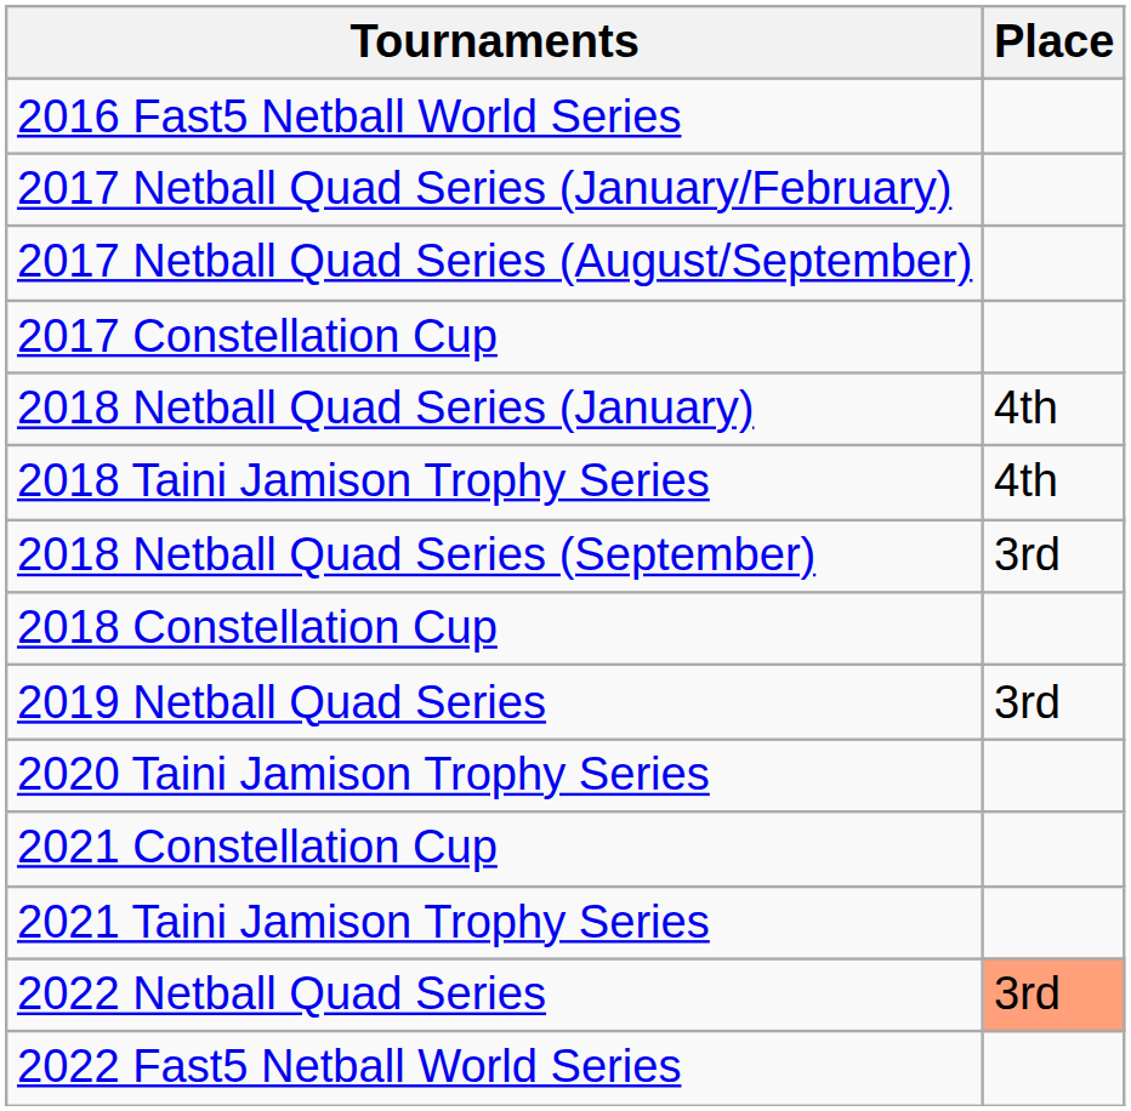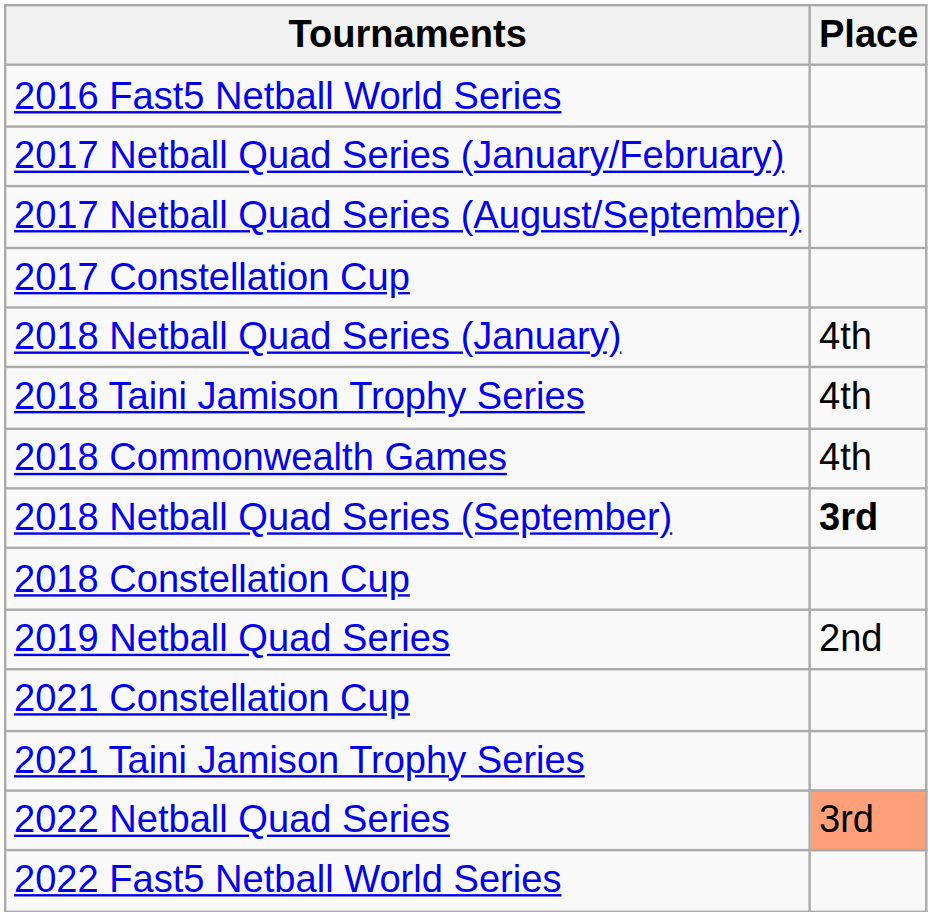 <table class="wikitable collapsible">
 <tr>
 <th>Tournaments</th>
 <th>Place</th>
 </tr>
 <tr>
 <td><a href='#'>2016 Fast5 Netball World Series</a></td>
 <td></td>
 </tr>
 <tr>
 <td><a href='#'>2017 Netball Quad Series (January/February)</a></td>
 <td></td>
 </tr>
 <tr>
 <td><a href='#'>2017 Netball Quad Series (August/September)</a></td>
 <td></td>
 </tr>
 <tr>
 <td><a href='#'>2017 Constellation Cup</a></td>
 <td></td>
 </tr>
 <tr>
 <td><a href='#'>2018 Netball Quad Series (January)</a></td>
 <td>4th</td>
 </tr>
 <tr>
 <td><a href='#'>2018 Taini Jamison Trophy Series</a></td>
 <td>4th</td>
 </tr>
 <tr>
+<td><a href='#'>2018 Commonwealth Games</a></td>
+<td>4th</td>
+</tr>
+<tr>
 <td><a href='#'>2018 Netball Quad Series (September)</a></td>
-<td>3rd</td>
+<td><strong>3rd</strong></td>
 </tr>
 <tr>
 <td><a href='#'>2018 Constellation Cup</a></td>
 <td></td>
 </tr>
 <tr>
 <td><a href='#'>2019 Netball Quad Series</a></td>
-<td>3rd</td>
-</tr>
-<tr>
-<td><a href='#'>2020 Taini Jamison Trophy Series</a></td>
-<td></td>
+<td>2nd</td>
 </tr>
 <tr>
 <td><a href='#'>2021 Constellation Cup</a></td>
 <td></td>
 </tr>
 <tr>
 <td><a href='#'>2021 Taini Jamison Trophy Series</a></td>
 <td></td>
 </tr>
 <tr>
 <td><a href='#'>2022 Netball Quad Series</a></td>
 <td style="background: lightsalmon;">3rd</td>
 </tr>
 <tr>
 <td><a href='#'>2022 Fast5 Netball World Series</a></td>
 <td></td>
 </tr>
 <tr>
 </tr>
 </table>
